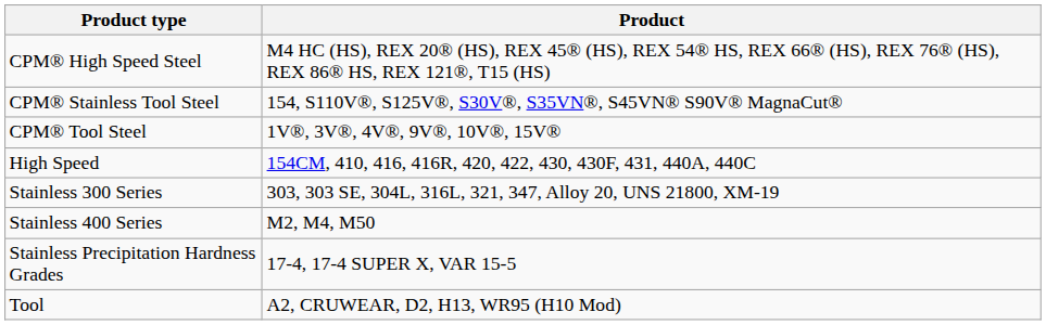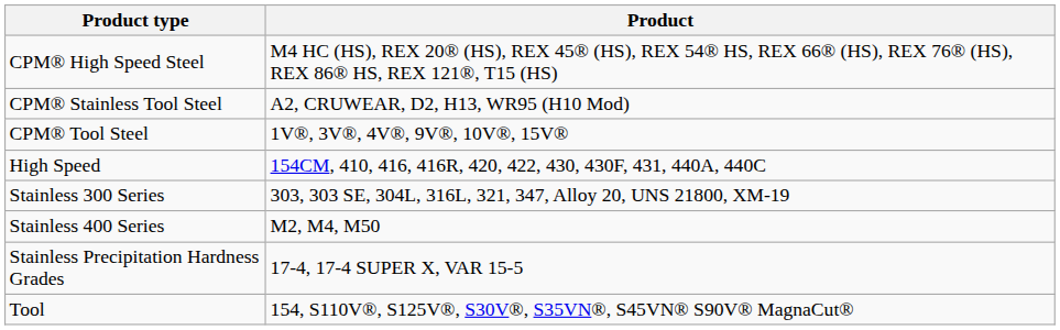 <table class="wikitable">
 <tr>
 <th>Product type</th>
 <th>Product</th>
 </tr>
 <tr>
 <td>CPM® High Speed Steel</td>
 <td>M4 HC (HS), REX 20® (HS), REX 45® (HS), REX 54® HS, REX 66® (HS), REX 76® (HS), REX 86® HS, REX 121®, T15 (HS)</td>
 </tr>
 <tr>
 <td>CPM® Stainless Tool Steel</td>
-<td>154, S110V®, S125V®, <a href='#'>S30V</a>®, <a href='#'>S35VN</a>®, S45VN® S90V® MagnaCut®</td>
+<td>A2, CRUWEAR, D2, H13, WR95 (H10 Mod)</td>
 </tr>
 <tr>
 <td>CPM® Tool Steel</td>
 <td>1V®, 3V®, 4V®, 9V®, 10V®, 15V®</td>
 </tr>
 <tr>
 <td>High Speed</td>
 <td><a href='#'>154CM</a>, 410, 416, 416R, 420, 422, 430, 430F, 431, 440A, 440C</td>
 </tr>
 <tr>
 <td>Stainless 300 Series</td>
 <td>303, 303 SE, 304L, 316L, 321, 347, Alloy 20, UNS 21800, XM-19</td>
 </tr>
 <tr>
 <td>Stainless 400 Series</td>
 <td>M2, M4, M50</td>
 </tr>
 <tr>
 <td>Stainless Precipitation Hardness Grades</td>
 <td>17-4, 17-4 SUPER X, VAR 15-5</td>
 </tr>
 <tr>
 <td>Tool</td>
-<td>A2, CRUWEAR, D2, H13, WR95 (H10 Mod)</td>
+<td>154, S110V®, S125V®, <a href='#'>S30V</a>®, <a href='#'>S35VN</a>®, S45VN® S90V® MagnaCut®</td>
 </tr>
 </table>
